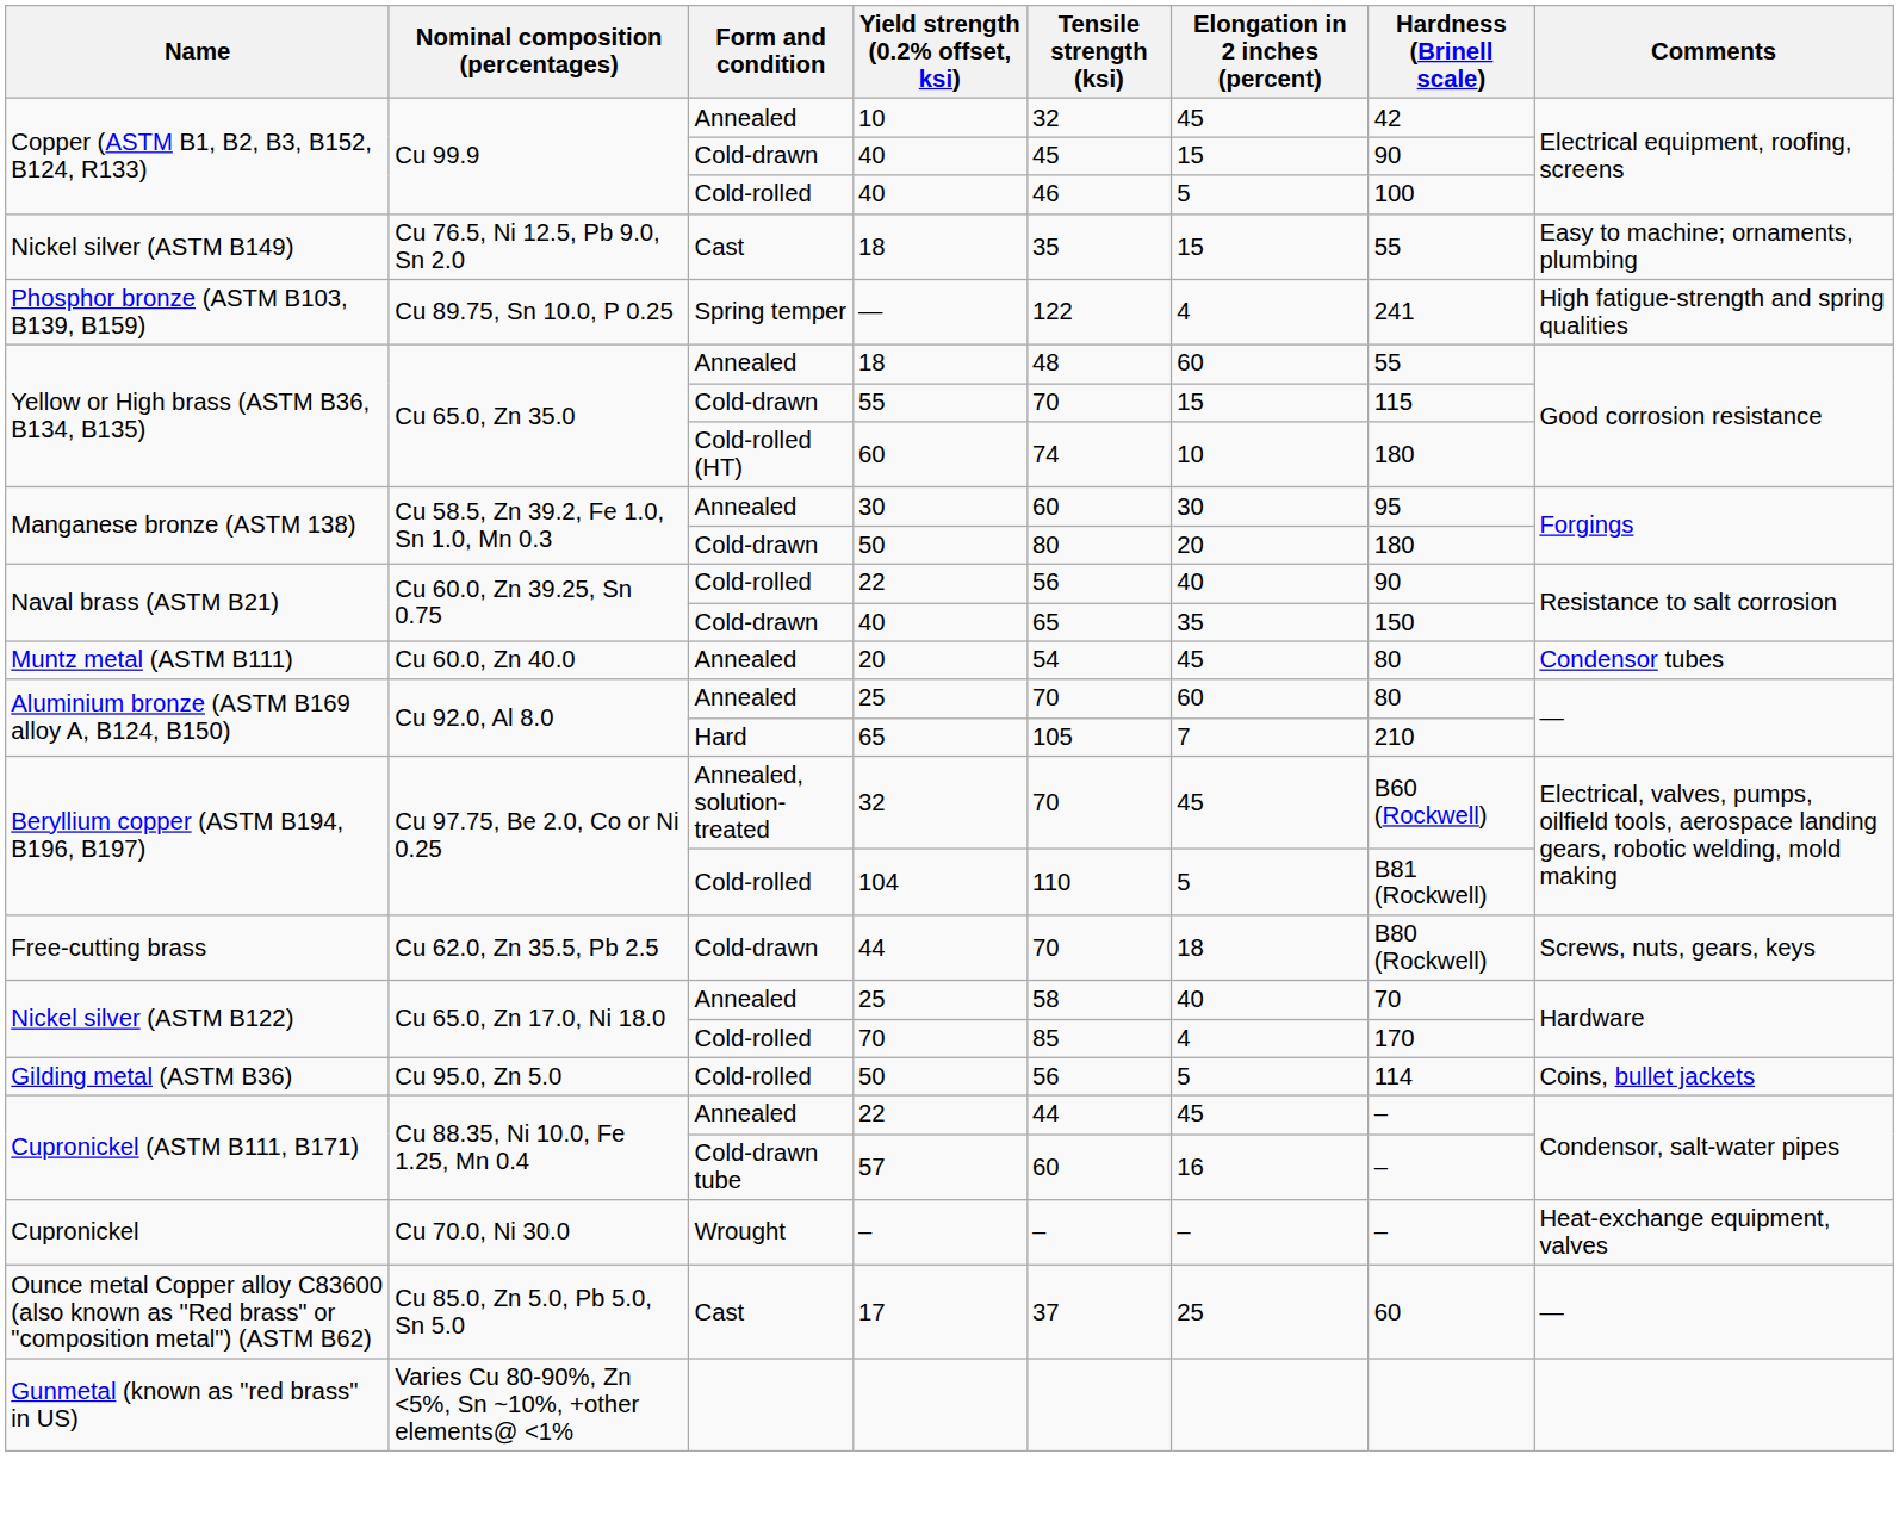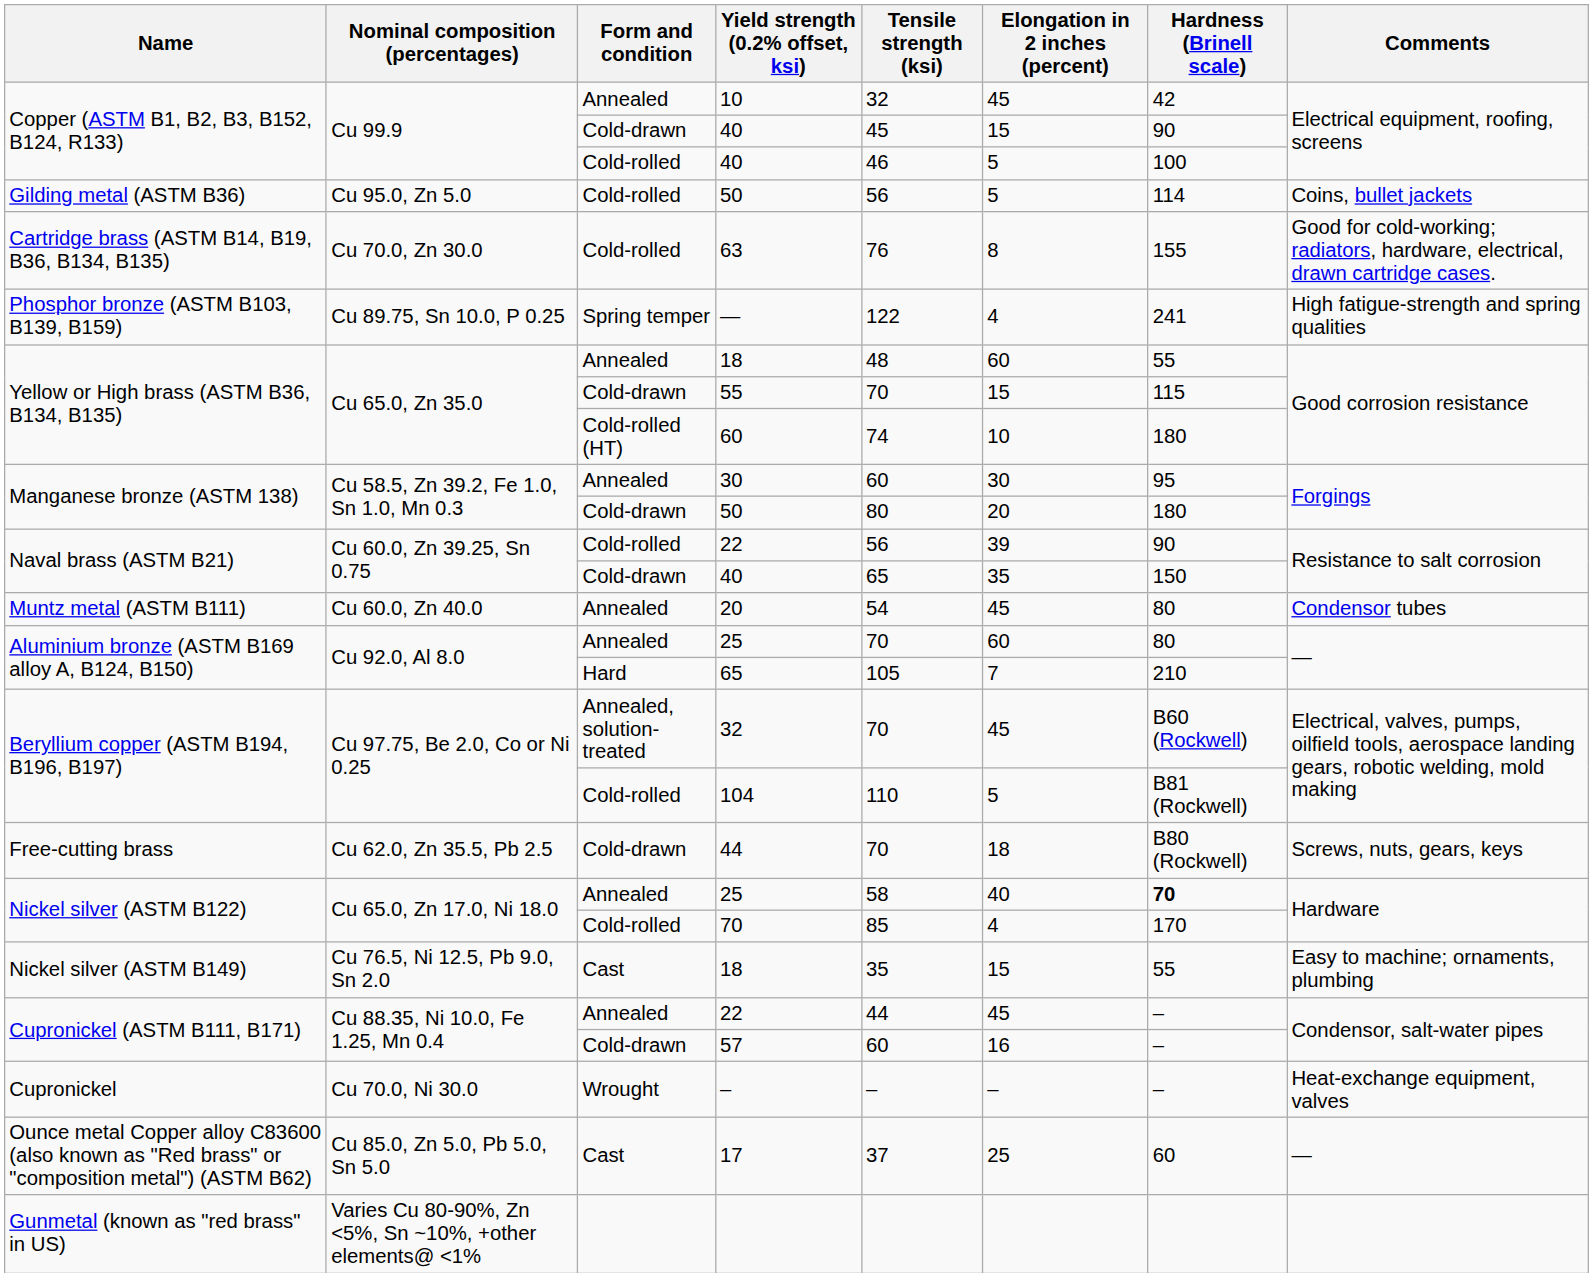 <table class="wikitable">
 <tr>
 <th>Name</th>
 <th>Nominal composition (percentages)</th>
 <th>Form and condition</th>
 <th>Yield strength (0.2% offset, <a href='#'>ksi</a>)</th>
 <th>Tensile strength (ksi)</th>
 <th>Elongation in 2 inches (percent)</th>
 <th>Hardness (<a href='#'>Brinell scale</a>)</th>
 <th>Comments</th>
 </tr>
 <tr>
 <td rowspan="3">Copper (<a href='#'>ASTM</a> B1, B2, B3, B152, B124, R133)</td>
 <td rowspan="3">Cu 99.9</td>
 <td>Annealed</td>
 <td>10</td>
 <td>32</td>
 <td>45</td>
 <td>42</td>
 <td rowspan="3">Electrical equipment, roofing, screens</td>
 </tr>
 <tr>
 <td>Cold-drawn</td>
 <td>40</td>
 <td>45</td>
 <td>15</td>
 <td>90</td>
 </tr>
 <tr>
 <td>Cold-rolled</td>
 <td>40</td>
 <td>46</td>
 <td>5</td>
 <td>100</td>
 </tr>
 <tr>
-<td>Nickel silver (ASTM B149)</td>
-<td>Cu 76.5, Ni 12.5, Pb 9.0, Sn 2.0</td>
-<td>Cast</td>
-<td>18</td>
-<td>35</td>
-<td>15</td>
-<td>55</td>
-<td>Easy to machine; ornaments, plumbing </td>
+<td><a href='#'>Gilding metal</a> (ASTM B36)</td>
+<td>Cu 95.0, Zn 5.0</td>
+<td>Cold-rolled</td>
+<td>50</td>
+<td>56</td>
+<td>5</td>
+<td>114</td>
+<td>Coins, <a href='#'>bullet jackets</a></td>
+</tr>
+<tr>
+<td><a href='#'>Cartridge brass</a> (ASTM B14, B19, B36, B134, B135)</td>
+<td>Cu 70.0, Zn 30.0</td>
+<td>Cold-rolled</td>
+<td>63</td>
+<td>76</td>
+<td>8</td>
+<td>155</td>
+<td>Good for cold-working; <a href='#'>radiators</a>, hardware, electrical, <a href='#'>drawn cartridge cases</a>.</td>
 </tr>
 <tr>
 <td><a href='#'>Phosphor bronze</a> (ASTM B103, B139, B159)</td>
 <td>Cu 89.75, Sn 10.0, P 0.25</td>
 <td>Spring temper</td>
 <td>—</td>
 <td>122</td>
 <td>4</td>
 <td>241</td>
 <td>High fatigue-strength and spring qualities</td>
 </tr>
 <tr>
 <td rowspan="3">Yellow or High brass (ASTM B36, B134, B135)</td>
 <td rowspan="3">Cu 65.0, Zn 35.0</td>
 <td>Annealed</td>
 <td>18</td>
 <td>48</td>
 <td>60</td>
 <td>55</td>
 <td rowspan="3">Good corrosion resistance</td>
 </tr>
 <tr>
 <td>Cold-drawn</td>
 <td>55</td>
 <td>70</td>
 <td>15</td>
 <td>115</td>
 </tr>
 <tr>
 <td>Cold-rolled (HT)</td>
 <td>60</td>
 <td>74</td>
 <td>10</td>
 <td>180</td>
 </tr>
 <tr>
 <td rowspan="2">Manganese bronze (ASTM 138)</td>
 <td rowspan="2">Cu 58.5, Zn 39.2, Fe 1.0, Sn 1.0, Mn 0.3</td>
 <td>Annealed</td>
 <td>30</td>
 <td>60</td>
 <td>30</td>
 <td>95</td>
 <td rowspan="2"><a href='#'>Forgings</a></td>
 </tr>
 <tr>
 <td>Cold-drawn</td>
 <td>50</td>
 <td>80</td>
 <td>20</td>
 <td>180</td>
 </tr>
 <tr>
 <td rowspan="2">Naval brass (ASTM B21)</td>
 <td rowspan="2">Cu 60.0, Zn 39.25, Sn 0.75</td>
 <td>Cold-rolled</td>
 <td>22</td>
 <td>56</td>
-<td>40</td>
+<td>39</td>
 <td>90</td>
 <td rowspan="2">Resistance to salt corrosion</td>
 </tr>
 <tr>
 <td>Cold-drawn</td>
 <td>40</td>
 <td>65</td>
 <td>35</td>
 <td>150</td>
 </tr>
 <tr>
 <td><a href='#'>Muntz metal</a> (ASTM B111)</td>
 <td>Cu 60.0, Zn 40.0</td>
 <td>Annealed</td>
 <td>20</td>
 <td>54</td>
 <td>45</td>
 <td>80</td>
 <td><a href='#'>Condensor</a> tubes</td>
 </tr>
 <tr>
 <td rowspan="2"><a href='#'>Aluminium bronze</a> (ASTM B169 alloy A, B124, B150)</td>
 <td rowspan="2">Cu 92.0, Al 8.0</td>
 <td>Annealed</td>
 <td>25</td>
 <td>70</td>
 <td>60</td>
 <td>80</td>
 <td rowspan="2">—</td>
 </tr>
 <tr>
 <td>Hard</td>
 <td>65</td>
 <td>105</td>
 <td>7</td>
 <td>210</td>
 </tr>
 <tr>
 <td rowspan="2"><a href='#'>Beryllium copper</a> (ASTM B194, B196, B197)</td>
 <td rowspan="2">Cu 97.75, Be 2.0, Co or Ni 0.25</td>
 <td>Annealed, solution-treated</td>
 <td>32</td>
 <td>70</td>
 <td>45</td>
 <td>B60 (<a href='#'>Rockwell</a>)</td>
 <td rowspan="2">Electrical, valves, pumps, oilfield tools, aerospace landing gears, robotic welding, mold making </td>
 </tr>
 <tr>
 <td>Cold-rolled</td>
 <td>104</td>
 <td>110</td>
 <td>5</td>
 <td>B81 (Rockwell)</td>
 </tr>
 <tr>
 <td>Free-cutting brass</td>
 <td>Cu 62.0, Zn 35.5, Pb 2.5</td>
 <td>Cold-drawn</td>
 <td>44</td>
 <td>70</td>
 <td>18</td>
 <td>B80 (Rockwell)</td>
 <td>Screws, nuts, gears, keys</td>
 </tr>
 <tr>
 <td rowspan="2"><a href='#'>Nickel silver</a> (ASTM B122)</td>
 <td rowspan="2">Cu 65.0, Zn 17.0, Ni 18.0</td>
 <td>Annealed</td>
 <td>25</td>
 <td>58</td>
 <td>40</td>
-<td>70</td>
+<td><strong>70</strong></td>
 <td rowspan="2">Hardware</td>
 </tr>
 <tr>
 <td>Cold-rolled</td>
 <td>70</td>
 <td>85</td>
 <td>4</td>
 <td>170</td>
 </tr>
 <tr>
-<td><a href='#'>Gilding metal</a> (ASTM B36)</td>
-<td>Cu 95.0, Zn 5.0</td>
-<td>Cold-rolled</td>
-<td>50</td>
-<td>56</td>
-<td>5</td>
-<td>114</td>
-<td>Coins, <a href='#'>bullet jackets</a></td>
+<td>Nickel silver (ASTM B149)</td>
+<td>Cu 76.5, Ni 12.5, Pb 9.0, Sn 2.0</td>
+<td>Cast</td>
+<td>18</td>
+<td>35</td>
+<td>15</td>
+<td>55</td>
+<td>Easy to machine; ornaments, plumbing </td>
 </tr>
 <tr>
 <td rowspan="2"><a href='#'>Cupronickel</a> (ASTM B111, B171)</td>
 <td rowspan="2">Cu 88.35, Ni 10.0, Fe 1.25, Mn 0.4</td>
 <td>Annealed</td>
 <td>22</td>
 <td>44</td>
 <td>45</td>
 <td>–</td>
 <td rowspan="2">Condensor, salt-water pipes</td>
 </tr>
 <tr>
-<td>Cold-drawn tube</td>
+<td>Cold-drawn</td>
 <td>57</td>
 <td>60</td>
 <td>16</td>
 <td>–</td>
 </tr>
 <tr>
 <td>Cupronickel</td>
 <td>Cu 70.0, Ni 30.0</td>
 <td>Wrought</td>
 <td>–</td>
 <td>–</td>
 <td>–</td>
 <td>–</td>
 <td>Heat-exchange equipment, valves</td>
 </tr>
 <tr>
 <td>Ounce metal Copper alloy C83600 (also known as "Red brass" or "composition metal") (ASTM B62)</td>
 <td>Cu 85.0, Zn 5.0, Pb 5.0, Sn 5.0</td>
 <td>Cast</td>
 <td>17</td>
 <td>37</td>
 <td>25</td>
 <td>60</td>
 <td>—</td>
 </tr>
 <tr>
 <td><a href='#'>Gunmetal</a> (known as "red brass" in US)</td>
 <td>Varies Cu 80-90%, Zn <5%, Sn ~10%, +other elements@ <1%</td>
 <td></td>
 <td></td>
 <td></td>
 <td></td>
 <td></td>
 </tr>
 </table>
